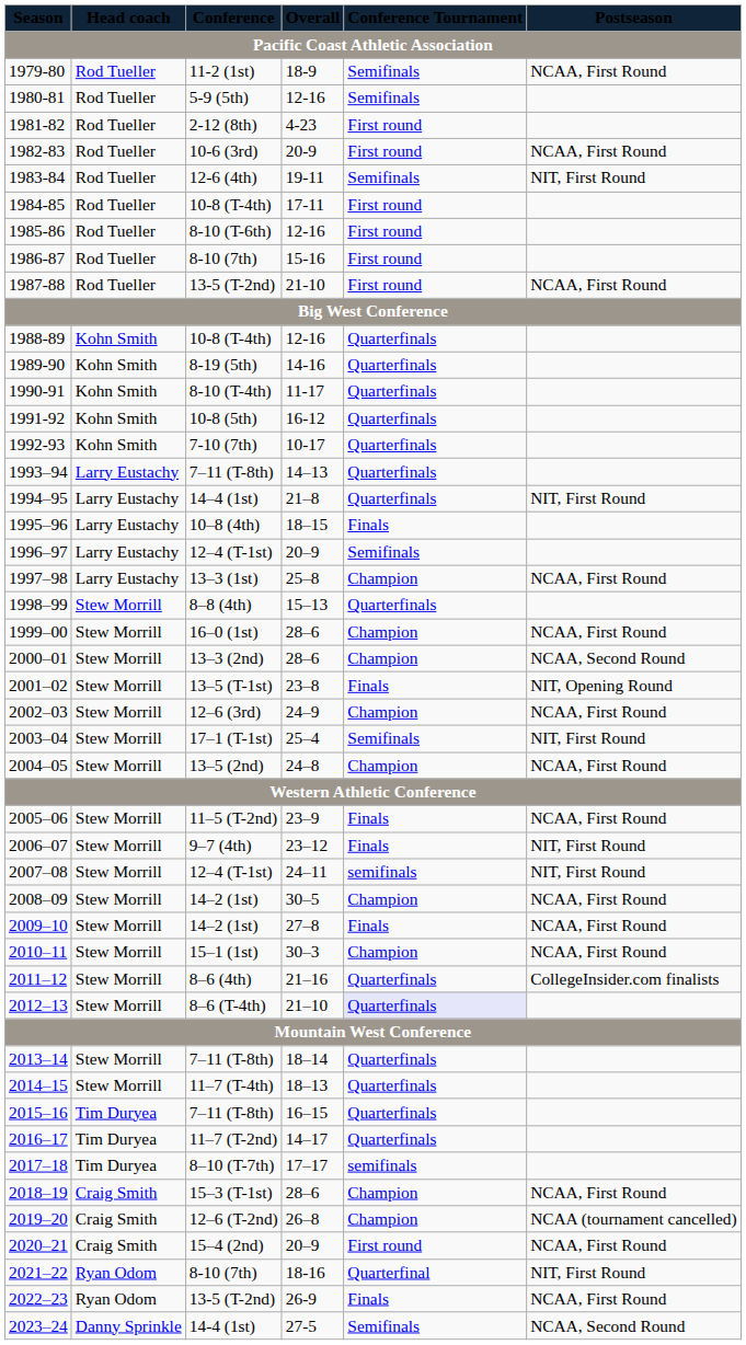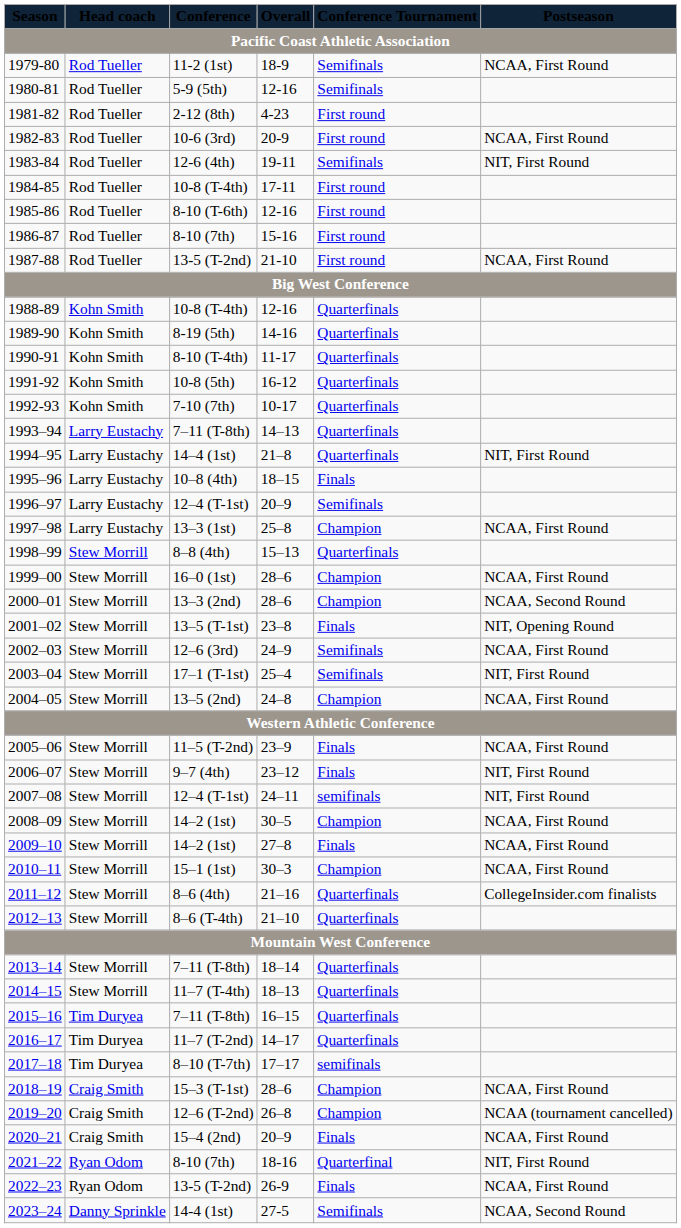 <table class="wikitable sortable">
 <tr>
 </tr>
 <tr align=center bgcolor=#0F2439>
 <td><span> <strong>Season</strong></span></td>
 <td><span> <strong>Head coach</strong></span></td>
 <td><span> <strong>Conference</strong></span></td>
 <td><span> <strong>Overall</strong></span></td>
 <td><span> <strong>Conference Tournament</strong></span></td>
 <td><span> <strong>Postseason</strong></span></td>
 </tr>
 <tr>
 <th style="background:#9D968D; color:white;"colspan="6">Pacific Coast Athletic Association</th>
 </tr>
 <tr>
 <td>1979-80</td>
 <td><a href='#'>Rod Tueller</a></td>
 <td>11-2 (1st)</td>
 <td>18-9</td>
 <td><a href='#'>Semifinals</a></td>
 <td>NCAA, First Round</td>
 </tr>
 <tr>
 <td>1980-81</td>
 <td>Rod Tueller</td>
 <td>5-9 (5th)</td>
 <td>12-16</td>
 <td><a href='#'>Semifinals</a></td>
 <td></td>
 </tr>
 <tr>
 <td>1981-82</td>
 <td>Rod Tueller</td>
 <td>2-12 (8th)</td>
 <td>4-23</td>
 <td><a href='#'>First round</a></td>
 <td></td>
 </tr>
 <tr>
 <td>1982-83</td>
 <td>Rod Tueller</td>
 <td>10-6 (3rd)</td>
 <td>20-9</td>
 <td><a href='#'>First round</a></td>
 <td>NCAA, First Round</td>
 </tr>
 <tr>
 <td>1983-84</td>
 <td>Rod Tueller</td>
 <td>12-6 (4th)</td>
 <td>19-11</td>
 <td><a href='#'>Semifinals</a></td>
 <td>NIT, First Round</td>
 </tr>
 <tr>
 <td>1984-85</td>
 <td>Rod Tueller</td>
 <td>10-8 (T-4th)</td>
 <td>17-11</td>
 <td><a href='#'>First round</a></td>
 <td></td>
 </tr>
 <tr>
 <td>1985-86</td>
 <td>Rod Tueller</td>
 <td>8-10 (T-6th)</td>
 <td>12-16</td>
 <td><a href='#'>First round</a></td>
 <td></td>
 </tr>
 <tr>
 <td>1986-87</td>
 <td>Rod Tueller</td>
 <td>8-10 (7th)</td>
 <td>15-16</td>
 <td><a href='#'>First round</a></td>
 <td></td>
 </tr>
 <tr>
 <td>1987-88</td>
 <td>Rod Tueller</td>
 <td>13-5 (T-2nd)</td>
 <td>21-10</td>
 <td><a href='#'>First round</a></td>
 <td>NCAA, First Round</td>
 </tr>
 <tr>
 <th style="background:#9D968D; color:white;" colspan=6>Big West Conference</th>
 </tr>
 <tr>
 <td>1988-89</td>
 <td><a href='#'>Kohn Smith</a></td>
 <td>10-8 (T-4th)</td>
 <td>12-16</td>
 <td><a href='#'>Quarterfinals</a></td>
 <td></td>
 </tr>
 <tr>
 <td>1989-90</td>
 <td>Kohn Smith</td>
 <td>8-19 (5th)</td>
 <td>14-16</td>
 <td><a href='#'>Quarterfinals</a></td>
 <td></td>
 </tr>
 <tr>
 <td>1990-91</td>
 <td>Kohn Smith</td>
 <td>8-10 (T-4th)</td>
 <td>11-17</td>
 <td><a href='#'>Quarterfinals</a></td>
 <td></td>
 </tr>
 <tr>
 <td>1991-92</td>
 <td>Kohn Smith</td>
 <td>10-8 (5th)</td>
 <td>16-12</td>
 <td><a href='#'>Quarterfinals</a></td>
 <td></td>
 </tr>
 <tr>
 <td>1992-93</td>
 <td>Kohn Smith</td>
 <td>7-10 (7th)</td>
 <td>10-17</td>
 <td><a href='#'>Quarterfinals</a></td>
 <td></td>
 </tr>
 <tr>
 <td>1993–94</td>
 <td><a href='#'>Larry Eustachy</a></td>
 <td>7–11 (T-8th)</td>
 <td>14–13</td>
 <td><a href='#'>Quarterfinals</a></td>
 <td></td>
 </tr>
 <tr>
 <td>1994–95</td>
 <td>Larry Eustachy</td>
 <td>14–4 (1st)</td>
 <td>21–8</td>
 <td><a href='#'>Quarterfinals</a></td>
 <td>NIT, First Round</td>
 </tr>
 <tr>
 <td>1995–96</td>
 <td>Larry Eustachy</td>
 <td>10–8 (4th)</td>
 <td>18–15</td>
 <td><a href='#'>Finals</a></td>
 <td></td>
 </tr>
 <tr>
 <td>1996–97</td>
 <td>Larry Eustachy</td>
 <td>12–4 (T-1st)</td>
 <td>20–9</td>
 <td><a href='#'>Semifinals</a></td>
 <td></td>
 </tr>
 <tr>
 <td>1997–98</td>
 <td>Larry Eustachy</td>
 <td>13–3 (1st)</td>
 <td>25–8</td>
 <td><a href='#'>Champion</a></td>
 <td>NCAA, First Round</td>
 </tr>
 <tr>
 <td>1998–99</td>
 <td><a href='#'>Stew Morrill</a></td>
 <td>8–8 (4th)</td>
 <td>15–13</td>
 <td><a href='#'>Quarterfinals</a></td>
 <td></td>
 </tr>
 <tr>
 <td>1999–00</td>
 <td>Stew Morrill</td>
 <td>16–0 (1st)</td>
 <td>28–6</td>
 <td><a href='#'>Champion</a></td>
 <td>NCAA, First Round</td>
 </tr>
 <tr>
 <td>2000–01</td>
 <td>Stew Morrill</td>
 <td>13–3 (2nd)</td>
 <td>28–6</td>
 <td><a href='#'>Champion</a></td>
 <td>NCAA, Second Round</td>
 </tr>
 <tr>
 <td>2001–02</td>
 <td>Stew Morrill</td>
 <td>13–5 (T-1st)</td>
 <td>23–8</td>
 <td><a href='#'>Finals</a></td>
 <td>NIT, Opening Round</td>
 </tr>
 <tr>
 <td>2002–03</td>
 <td>Stew Morrill</td>
 <td>12–6 (3rd)</td>
 <td>24–9</td>
-<td><a href='#'>Champion</a></td>
+<td><a href='#'>Semifinals</a></td>
 <td>NCAA, First Round</td>
 </tr>
 <tr>
 <td>2003–04</td>
 <td>Stew Morrill</td>
 <td>17–1 (T-1st)</td>
 <td>25–4</td>
 <td><a href='#'>Semifinals</a></td>
 <td>NIT, First Round</td>
 </tr>
 <tr>
 <td>2004–05</td>
 <td>Stew Morrill</td>
 <td>13–5 (2nd)</td>
 <td>24–8</td>
 <td><a href='#'>Champion</a></td>
 <td>NCAA, First Round</td>
 </tr>
 <tr>
 <th style="background:#9D968D; color:white;" colspan=6>Western Athletic Conference</th>
 </tr>
 <tr>
 <td>2005–06</td>
 <td>Stew Morrill</td>
 <td>11–5 (T-2nd)</td>
 <td>23–9</td>
 <td><a href='#'>Finals</a></td>
 <td>NCAA, First Round</td>
 </tr>
 <tr>
 <td>2006–07</td>
 <td>Stew Morrill</td>
 <td>9–7 (4th)</td>
 <td>23–12</td>
 <td><a href='#'>Finals</a></td>
 <td>NIT, First Round</td>
 </tr>
 <tr>
 <td>2007–08</td>
 <td>Stew Morrill</td>
 <td>12–4 (T-1st)</td>
 <td>24–11</td>
 <td><a href='#'>semifinals</a></td>
 <td>NIT, First Round</td>
 </tr>
 <tr>
 <td>2008–09</td>
 <td>Stew Morrill</td>
 <td>14–2 (1st)</td>
 <td>30–5</td>
 <td><a href='#'>Champion</a></td>
 <td>NCAA, First Round</td>
 </tr>
 <tr>
 <td><a href='#'>2009–10</a></td>
 <td>Stew Morrill</td>
 <td>14–2 (1st)</td>
 <td>27–8</td>
 <td><a href='#'>Finals</a></td>
 <td>NCAA, First Round</td>
 </tr>
 <tr>
 <td><a href='#'>2010–11</a></td>
 <td>Stew Morrill</td>
 <td>15–1 (1st)</td>
 <td>30–3</td>
 <td><a href='#'>Champion</a></td>
 <td>NCAA, First Round</td>
 </tr>
 <tr>
 <td><a href='#'>2011–12</a></td>
 <td>Stew Morrill</td>
 <td>8–6 (4th)</td>
 <td>21–16</td>
 <td><a href='#'>Quarterfinals</a></td>
 <td>CollegeInsider.com finalists</td>
 </tr>
 <tr>
 <td><a href='#'>2012–13</a></td>
 <td>Stew Morrill</td>
 <td>8–6 (T-4th)</td>
 <td>21–10</td>
-<td style="background: lavender;"><a href='#'>Quarterfinals</a></td>
+<td><a href='#'>Quarterfinals</a></td>
 <td></td>
 </tr>
 <tr>
 <th style="background:#9D968D; color:white;" colspan=6>Mountain West Conference</th>
 </tr>
 <tr>
 <td><a href='#'>2013–14</a></td>
 <td>Stew Morrill</td>
 <td>7–11 (T-8th)</td>
 <td>18–14</td>
 <td><a href='#'>Quarterfinals</a></td>
 <td></td>
 </tr>
 <tr>
 <td><a href='#'>2014–15</a></td>
 <td>Stew Morrill</td>
 <td>11–7 (T-4th)</td>
 <td>18–13</td>
 <td><a href='#'>Quarterfinals</a></td>
 <td></td>
 </tr>
 <tr>
 <td><a href='#'>2015–16</a></td>
 <td><a href='#'>Tim Duryea</a></td>
 <td>7–11 (T-8th)</td>
 <td>16–15</td>
 <td><a href='#'>Quarterfinals</a></td>
 <td></td>
 </tr>
 <tr>
 <td><a href='#'>2016–17</a></td>
 <td>Tim Duryea</td>
 <td>11–7 (T-2nd)</td>
 <td>14–17</td>
 <td><a href='#'>Quarterfinals</a></td>
 <td></td>
 </tr>
 <tr>
 <td><a href='#'>2017–18</a></td>
 <td>Tim Duryea</td>
 <td>8–10 (T-7th)</td>
 <td>17–17</td>
 <td><a href='#'>semifinals</a></td>
 <td></td>
 </tr>
 <tr>
 <td><a href='#'>2018–19</a></td>
 <td><a href='#'>Craig Smith</a></td>
 <td>15–3 (T-1st)</td>
 <td>28–6</td>
 <td><a href='#'>Champion</a></td>
 <td>NCAA, First Round</td>
 </tr>
 <tr>
 <td><a href='#'>2019–20</a></td>
 <td>Craig Smith</td>
 <td>12–6 (T-2nd)</td>
 <td>26–8</td>
 <td><a href='#'>Champion</a></td>
 <td>NCAA (tournament cancelled)</td>
 </tr>
 <tr>
 <td><a href='#'>2020–21</a></td>
 <td>Craig Smith</td>
 <td>15–4 (2nd)</td>
 <td>20–9</td>
-<td><a href='#'>First round</a></td>
+<td><a href='#'>Finals</a></td>
 <td>NCAA, First Round</td>
 </tr>
 <tr>
 <td><a href='#'>2021–22</a></td>
 <td><a href='#'>Ryan Odom</a></td>
 <td>8-10 (7th)</td>
 <td>18-16</td>
 <td><a href='#'>Quarterfinal</a></td>
 <td>NIT, First Round</td>
 </tr>
 <tr>
 <td><a href='#'>2022–23</a></td>
 <td>Ryan Odom</td>
 <td>13-5 (T-2nd)</td>
 <td>26-9</td>
 <td><a href='#'>Finals</a></td>
 <td>NCAA, First Round</td>
 </tr>
 <tr>
 <td><a href='#'>2023–24</a></td>
 <td><a href='#'>Danny Sprinkle</a></td>
 <td>14-4 (1st)</td>
 <td>27-5</td>
 <td><a href='#'>Semifinals</a></td>
 <td>NCAA, Second Round</td>
 </tr>
 </table>
